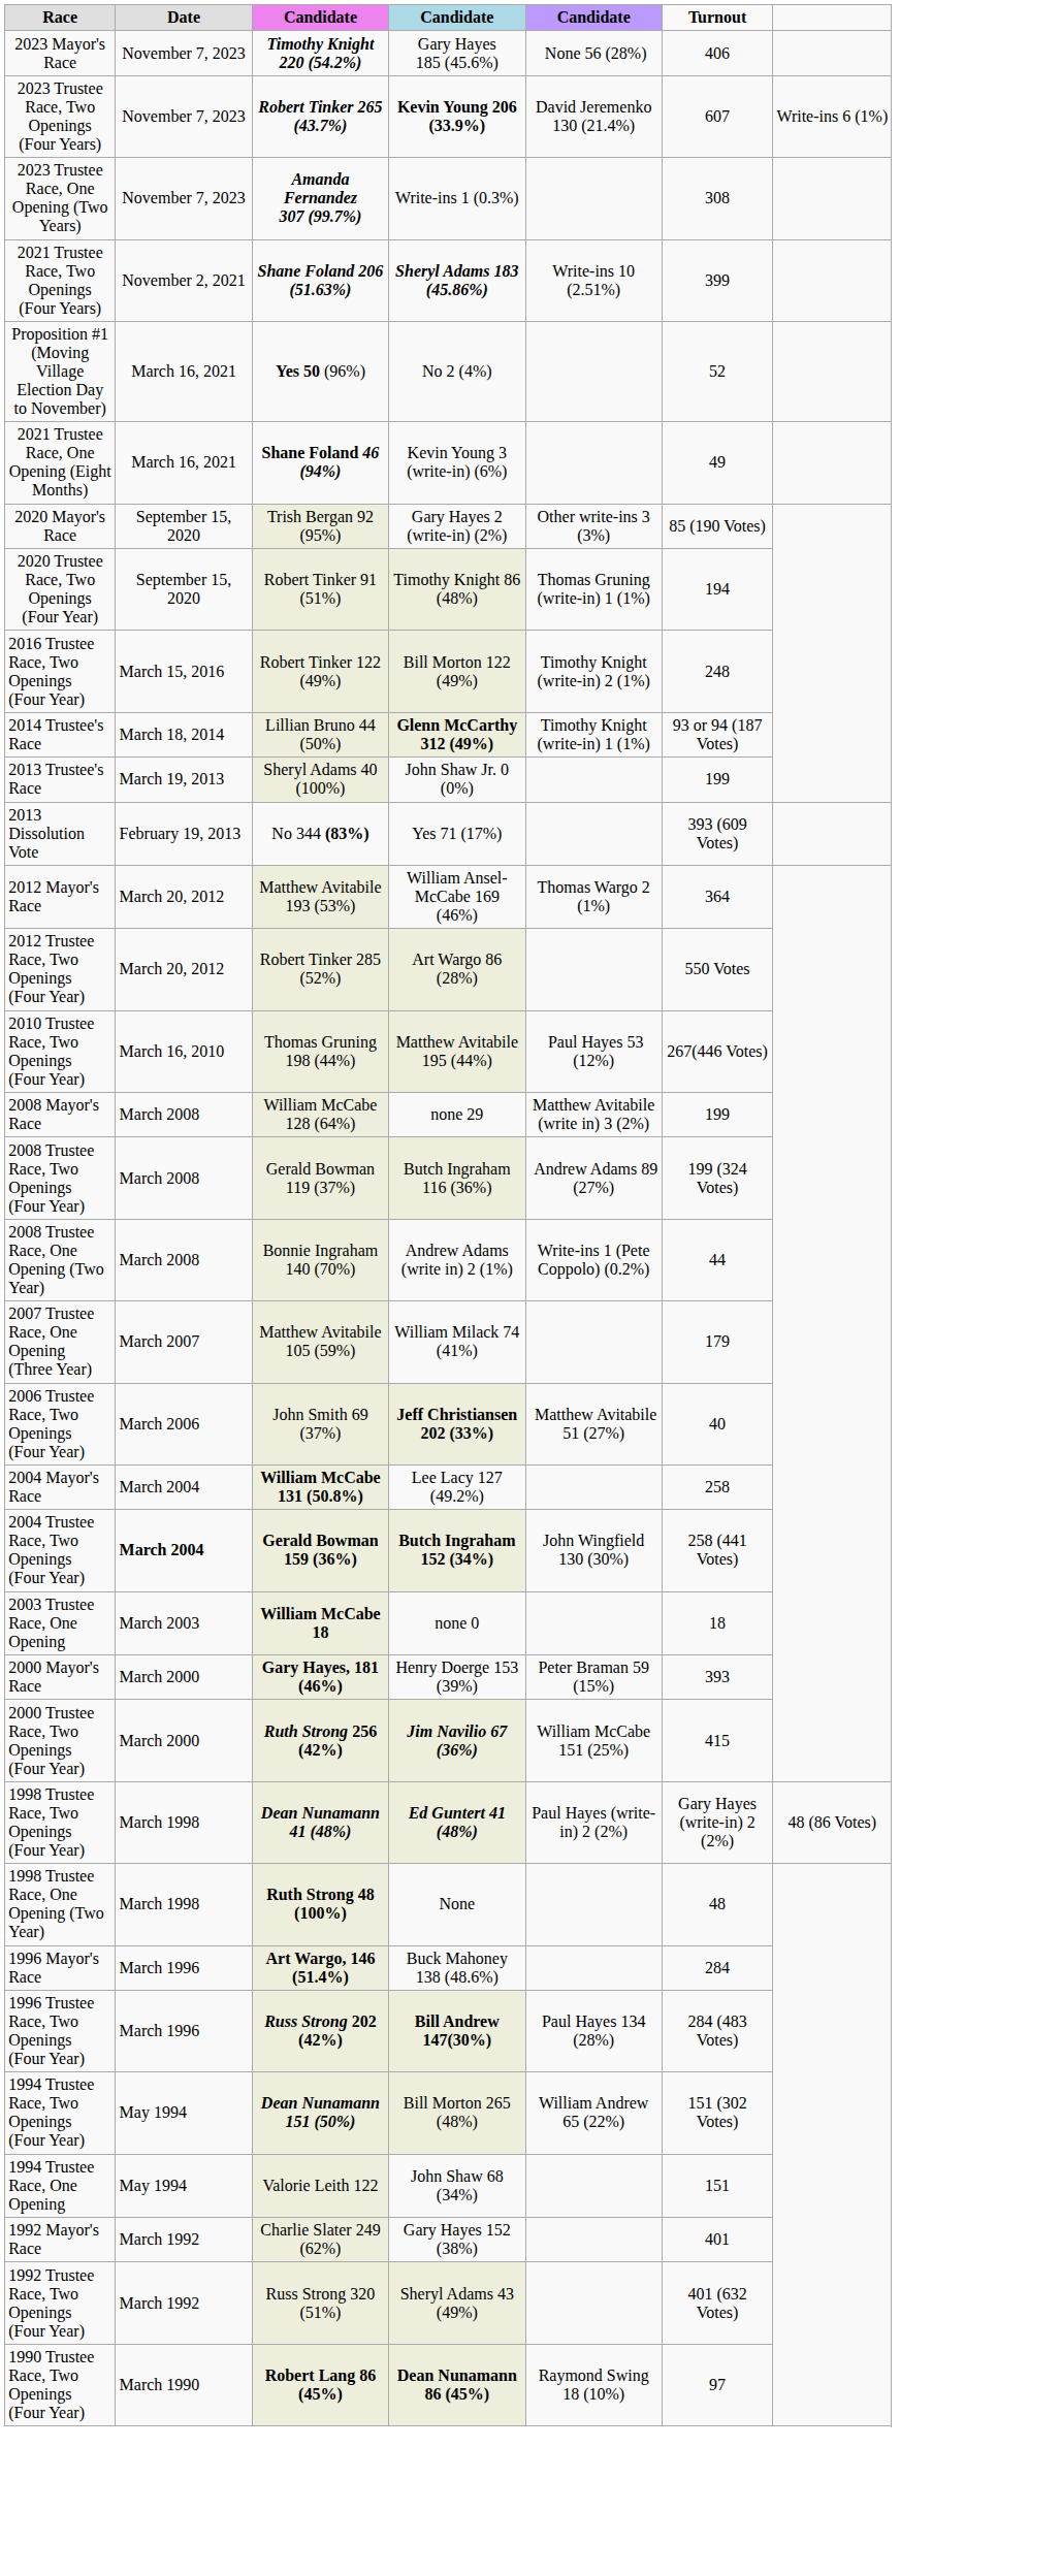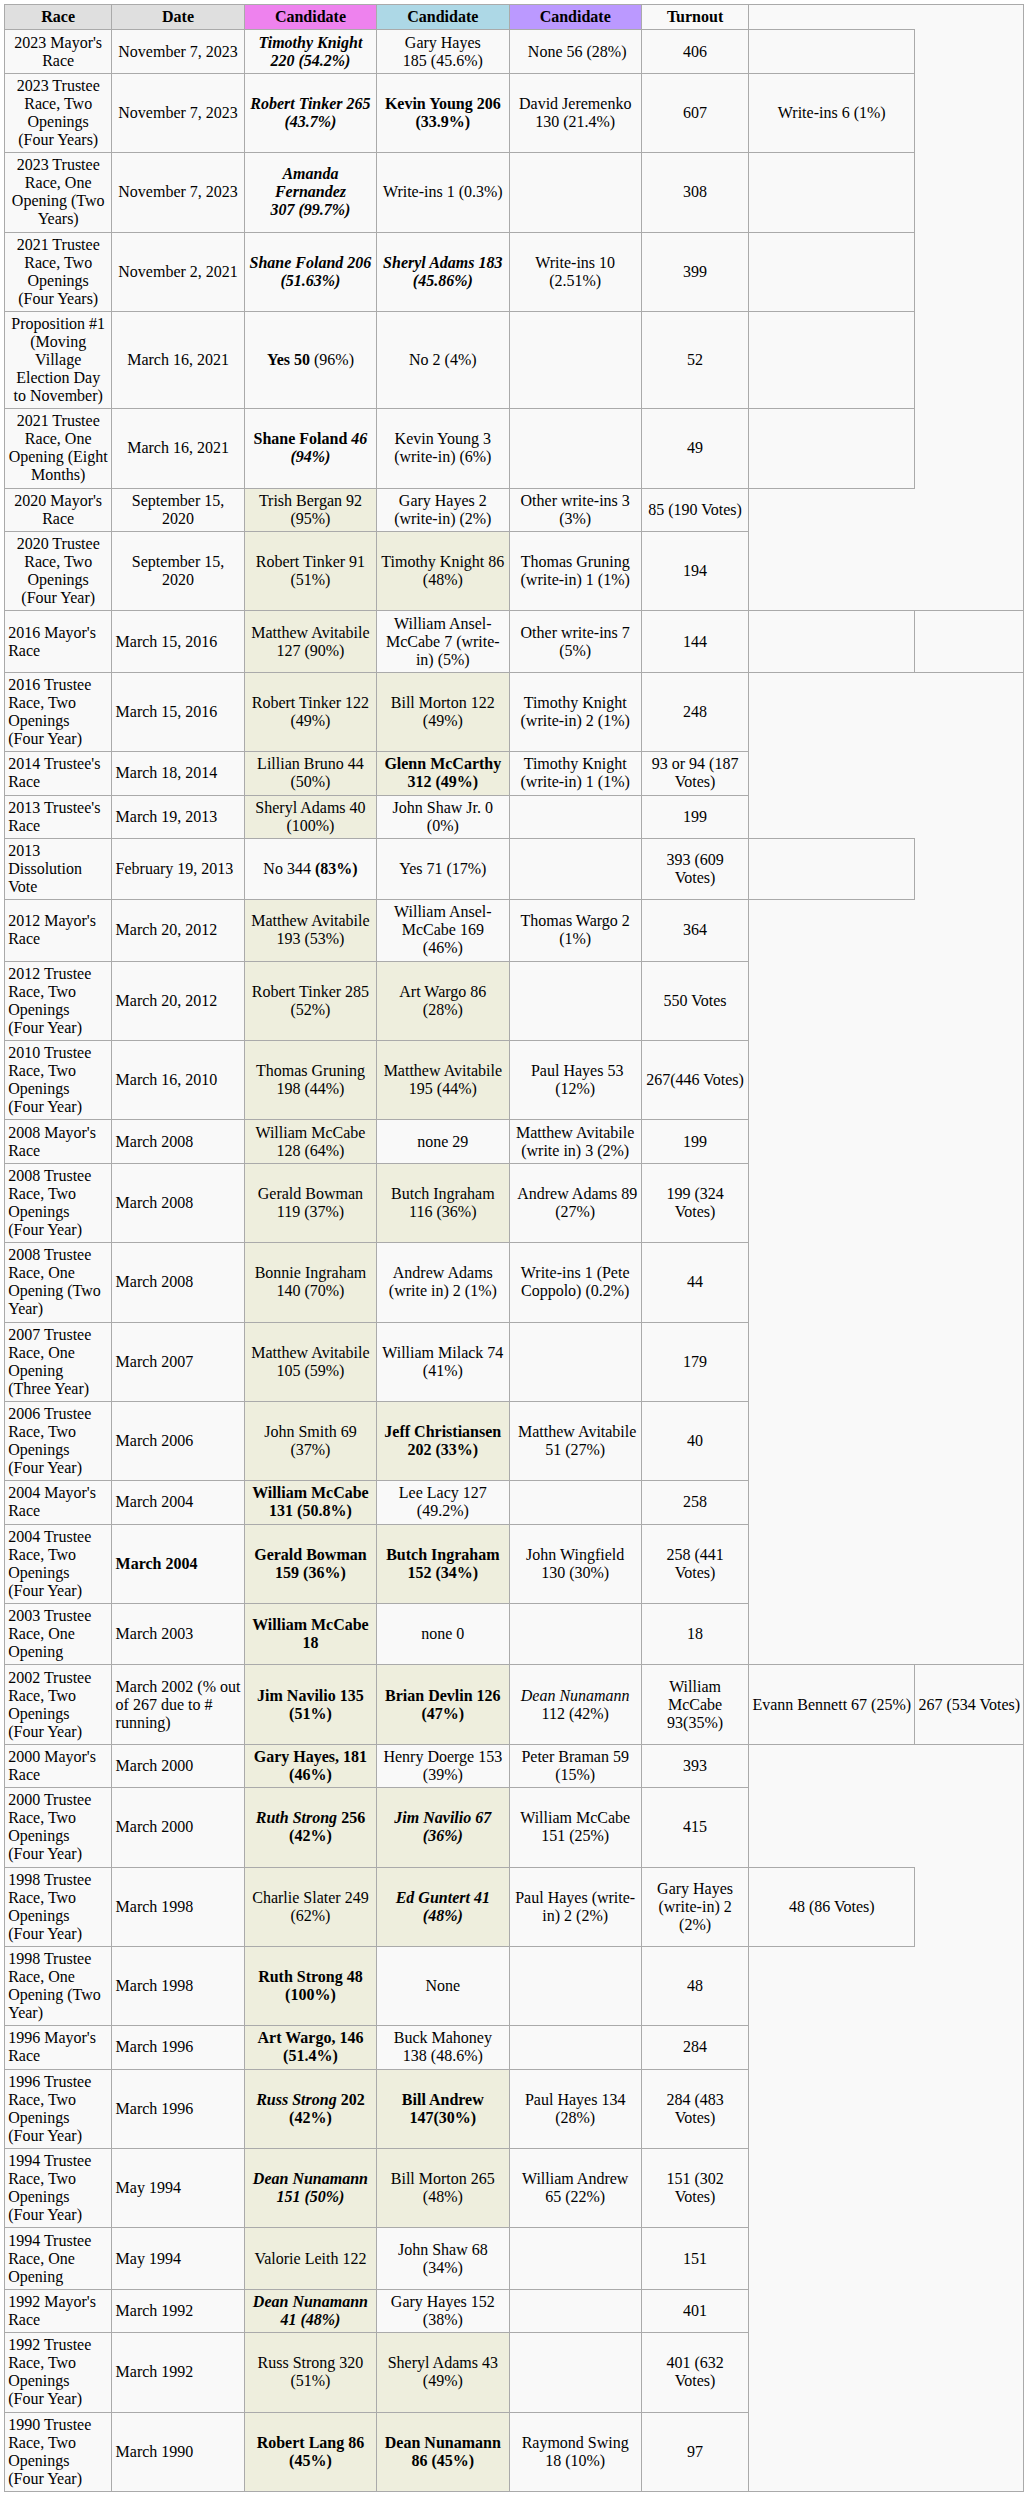 <table class="wikitable" style="text-align:center;">
 <tr>
 <td width=100px bgcolor="dfdfdf"><strong>Race</strong></td>
 <td width=125px bgcolor="dfdfdf"><strong>Date</strong></td>
 <td width=125px bgcolor="violet"><strong>Candidate</strong> <br></td>
 <td width=125px bgcolor="lightblue"><strong>Candidate</strong></td>
 <td width=125px bgcolor="bb99ff"><strong>Candidate</strong><br></td>
 <td width=100px><strong>Turnout</strong></td>
 </tr>
 <tr>
 <td>2023 Mayor's Race</td>
 <td>November 7, 2023</td>
 <td><strong><em>Timothy Knight 220 (54.2%)</em></strong></td>
 <td>Gary Hayes<br>185 (45.6%)</td>
 <td> None 56 (28%)</td>
 <td>406</td>
 <td></td>
 </tr>
 <tr>
 <td>2023 Trustee Race, Two Openings (Four Years)</td>
 <td>November 7, 2023</td>
 <td><strong><em>Robert Tinker 265 (43.7%)</em></strong></td>
 <td><strong>Kevin Young 206 (33.9%)</strong></td>
 <td>David Jeremenko 130 (21.4%)</td>
 <td>607</td>
 <td>Write-ins 6 (1%)</td>
 </tr>
 <tr>
 <td>2023 Trustee Race, One Opening (Two Years)</td>
 <td>November 7, 2023</td>
 <td><strong><em>Amanda Fernandez</em></strong><br><strong><em>307 (99.7%)</em></strong></td>
 <td>Write-ins 1 (0.3%)</td>
 <td></td>
 <td>308</td>
 <td></td>
 </tr>
 <tr>
 <td>2021 Trustee Race, Two Openings (Four Years)</td>
 <td>November 2, 2021</td>
 <td><strong><em>Shane Foland<strong> </strong>206 (51.63%)</em></strong></td>
 <td><strong><em>Sheryl Adams 183 (45.86%)</em></strong></td>
 <td>Write-ins 10 (2.51%)</td>
 <td>399</td>
 <td></td>
 </tr>
 <tr>
 <td>Proposition #1 (Moving Village Election Day to November)</td>
 <td>March 16, 2021</td>
 <td><strong>Yes 50</strong> (96%)</td>
 <td>No 2 (4%)</td>
 <td></td>
 <td>52</td>
 <td></td>
 </tr>
 <tr>
 <td>2021 Trustee Race, One Opening (Eight Months)</td>
 <td>March 16, 2021</td>
 <td><strong>Shane Foland <em>46 (94%)<strong><em></td>
 <td>Kevin Young 3 (write-in) (6%)</td>
 <td></td>
 <td>49</td>
 <td></td>
 </tr>
 <tr>
 <td>2020 Mayor's Race</td>
 <td>September 15, 2020</td>
 <td bgcolor="eeeedd"></em></strong>Trish Bergan 92 (95%)<strong><em></td>
 <td>Gary Hayes 2 (write-in) (2%)</td>
 <td>Other write-ins 3 (3%)</td>
 <td>85 (190 Votes)</td>
 </tr>
 <tr>
 <td>2020 Trustee Race, Two Openings (Four Year)</td>
 <td>September 15, 2020</td>
 <td bgcolor="eeeedd"></em></strong>Robert Tinker 91 (51%)<strong><em></td>
 <td bgcolor="eeeedd"></em></strong>Timothy Knight 86 (48%)<strong><em></td>
 <td>Thomas Gruning (write-in) 1 (1%)</td>
 <td>194</td>
+</tr>
+<tr>
+<td align="left">2016 Mayor's Race</td>
+<td align="left">March 15, 2016</td>
+<td bgcolor="eeeedd"></strong> </em> Matthew Avitabile 127 (90%) <em> <strong></td>
+<td>William Ansel-McCabe 7 (write-in) (5%)</td>
+<td>Other write-ins 7 (5%)</td>
+<td>144</td>
+<td></td>
+<td></td>
 </tr>
 <tr>
 <td align=left>2016 Trustee Race, Two Openings (Four Year)</td>
 <td align=left>March 15, 2016</td>
 <td bgcolor="eeeedd"></strong>Robert Tinker 122 (49%)<strong></td>
 <td bgcolor="eeeedd"></strong> Bill Morton 122 (49%) <strong></td>
 <td>Timothy Knight (write-in) 2 (1%)</td>
 <td>248</td>
 </tr>
 <tr>
 <td align=left>2014 Trustee's Race</td>
 <td align=left>March 18, 2014</td>
 <td bgcolor="eeeedd"></strong> Lillian Bruno 44 (50%) <strong></td>
 <td bgcolor="eeeedd"><strong> Glenn McCarthy 312 (49%)</strong></td>
 <td>Timothy Knight (write-in) 1 (1%)</td>
 <td>93 or 94 (187 Votes)</td>
 </tr>
 <tr>
 <td align=left>2013 Trustee's Race</td>
 <td align=left>March 19, 2013</td>
 <td bgcolor="eeeedd"></strong> Sheryl Adams 40 (100%) <strong></td>
 <td>John Shaw Jr. 0 (0%)</td>
 <td></td>
 <td>199</td>
 </tr>
 <tr>
 <td align=left>2013 Dissolution Vote</td>
 <td align=left>February 19, 2013</td>
 <td></strong> No 344 <strong>(83%)</td>
 <td>Yes 71 (17%)</td>
 <td></td>
 <td>393 (609 Votes)</td>
 <td></td>
 </tr>
 <tr>
 <td align=left>2012 Mayor's Race</td>
 <td align=left>March 20, 2012</td>
 <td bgcolor="eeeedd"></strong> Matthew Avitabile 193 (53%) <strong></td>
 <td></em>William Ansel-McCabe 169 (46%)<em></td>
 <td>Thomas Wargo 2 (1%)</td>
 <td>364</td>
 </tr>
 <tr>
 <td align=left>2012 Trustee Race, Two Openings (Four Year)</td>
 <td align=left>March 20, 2012</td>
 <td bgcolor="eeeedd"></strong>Robert Tinker 285 (52%)<strong></td>
 <td bgcolor="eeeedd"></strong>Art Wargo 86 (28%)<strong></td>
 <td></td>
 <td>550 Votes</td>
 </tr>
 <tr>
 <td align=left>2010 Trustee Race, Two Openings (Four Year)</td>
 <td align=left>March 16, 2010</td>
 <td bgcolor="eeeedd"></strong>Thomas Gruning 198 (44%)<strong></td>
 <td bgcolor="eeeedd"></strong> </em>Matthew Avitabile 195 (44%)<em> <strong></td>
 <td> Paul Hayes 53 (12%)</td>
 <td>267(446 Votes)</td>
 </tr>
 <tr>
 <td align="left">2008 Mayor's Race</td>
 <td align=left>March 2008</td>
 <td bgcolor="eeeedd"></strong> </em>William McCabe 128 (64%)<em> <strong></td>
 <td>none 29</td>
 <td>Matthew Avitabile (write in) 3 (2%)</td>
 <td>199</td>
 </tr>
 <tr>
 <td align=left>2008 Trustee Race, Two Openings (Four Year)</td>
 <td align=left>March 2008</td>
 <td bgcolor="eeeedd"></strong> </em>Gerald Bowman 119 (37%)<em> <strong></td>
 <td bgcolor="eeeedd"></strong> </em>Butch Ingraham 116 (36%)<em> <strong></td>
 <td> Andrew Adams 89 (27%)</td>
 <td>199 (324 Votes)</td>
 </tr>
 <tr>
 <td align="left">2008 Trustee Race, One Opening (Two Year)</td>
 <td align=left>March 2008</td>
 <td bgcolor="eeeedd"></strong>Bonnie Ingraham 140 (70%)<strong></td>
 <td>Andrew Adams (write in) 2 (1%)</td>
 <td>Write-ins 1 (Pete Coppolo) (0.2%)</td>
 <td>44</td>
 </tr>
 <tr>
 <td align="left">2007 Trustee Race, One Opening (Three Year)</td>
 <td align=left>March 2007</td>
 <td bgcolor="eeeedd"></strong>Matthew Avitabile 105 (59%)<strong></td>
 <td>William Milack 74 (41%)</td>
 <td></td>
 <td>179</td>
 </tr>
 <tr>
 <td align=left>2006 Trustee Race, Two Openings (Four Year)</td>
 <td align=left>March 2006</td>
 <td bgcolor="eeeedd"></em></strong> John Smith 69 (37%)</em> </strong></td>
 <td bgcolor="eeeedd"><strong>Jeff Christiansen 202 (33%)</strong></td>
 <td> Matthew Avitabile 51 (27%)</td>
 <td>40</td>
 </tr>
 <tr>
 <td align=left>2004 Mayor's Race</td>
 <td align=left>March 2004</td>
 <td bgcolor="eeeedd"><strong>William McCabe 131 (50.8%)</strong></td>
 <td>Lee Lacy 127 (49.2%)</td>
 <td></td>
 <td>258</td>
 </tr>
 <tr>
 <td align="left">2004 Trustee Race, Two Openings (Four Year)</td>
 <td align=left><strong>March 2004</strong></td>
 <td bgcolor="eeeedd"><strong>Gerald Bowman 159 (36%)</strong></td>
 <td bgcolor="eeeedd"><strong>Butch Ingraham 152 (34%)</strong></td>
 <td>John Wingfield 130 (30%)</td>
 <td>258 (441 Votes)</td>
 </tr>
 <tr>
 <td align="left">2003 Trustee Race, One Opening</td>
 <td align=left>March 2003</td>
 <td bgcolor="eeeedd"><strong>William McCabe 18</strong></td>
 <td>none 0</td>
 <td></td>
 <td>18</td>
 </tr>
 <tr>
+<td align="left">2002 Trustee Race, Two Openings (Four Year)</td>
+<td align=left>March 2002 (% out of 267 due to # running)</td>
+<td bgcolor="eeeedd"><strong>Jim Navilio 135 (51%)</strong> </td>
+<td bgcolor="eeeedd"><strong>Brian Devlin 126 (47%)</strong></td>
+<td><em>Dean Nunamann</em> 112 (42%)</td>
+<td>William McCabe 93(35%)</td>
+<td>Evann Bennett 67 (25%)</td>
+<td>267 (534 Votes)</td>
+</tr>
+<tr>
 <td align="left">2000 Mayor's Race</td>
 <td align=left>March 2000</td>
 <td bgcolor="eeeedd"><strong>Gary Hayes, 181 (46%)</strong></td>
 <td>Henry Doerge 153 (39%)</td>
 <td>Peter Braman 59 (15%)</td>
 <td>393</td>
 </tr>
 <tr>
 <td align="left">2000 Trustee Race, Two Openings (Four Year)</td>
 <td align=left>March 2000</td>
 <td bgcolor="eeeedd"><strong> <em>Ruth Strong</em> 256 (42%)</strong></td>
 <td bgcolor="eeeedd"><strong> <em>Jim Navilio 67 (36%)</em> </strong></td>
 <td>William McCabe 151 (25%)</td>
 <td>415</td>
 </tr>
 <tr>
 <td align=left>1998 Trustee Race, Two Openings (Four Year)</td>
 <td align=left>March 1998</td>
-<td bgcolor="eeeedd"><strong> <em>Dean Nunamann 41 (48%)</em> </strong></td>
+<td bgcolor="eeeedd"></strong>Charlie Slater 249 (62%)<strong></td>
 <td bgcolor="eeeedd"><strong> <em>Ed Guntert 41 (48%)</em> </strong></td>
 <td>Paul Hayes (write-in) 2 (2%)</td>
 <td>Gary Hayes (write-in) 2 (2%)</td>
 <td>48 (86 Votes)</td>
 </tr>
 <tr>
 <td align="left">1998 Trustee Race, One Opening (Two Year)</td>
 <td align=left>March 1998</td>
 <td bgcolor="eeeedd"><strong>Ruth Strong 48 (100%)</strong></td>
 <td>None</td>
 <td></td>
 <td>48</td>
 </tr>
 <tr>
 <td align="left">1996 Mayor's Race</td>
 <td align=left>March 1996</td>
 <td bgcolor="eeeedd"><strong>Art Wargo, 146 (51.4%)</strong></td>
 <td>Buck Mahoney 138 (48.6%)</td>
 <td></td>
 <td>284</td>
 </tr>
 <tr>
 <td align="left">1996 Trustee Race, Two Openings (Four Year)</td>
 <td align=left>March 1996</td>
 <td bgcolor="eeeedd"><strong> <em>Russ Strong</em> 202 (42%)</strong></td>
 <td bgcolor="eeeedd"><strong>Bill Andrew 147(30%)</strong></td>
 <td>Paul Hayes 134 (28%)</td>
 <td>284 (483 Votes)</td>
 </tr>
 <tr>
 <td align="left">1994 Trustee Race, Two Openings (Four Year)</td>
 <td align=left>May 1994</td>
 <td bgcolor="eeeedd"><strong><em>Dean Nunamann 151<em> (50%)<strong></td>
 <td bgcolor="eeeedd"></strong> Bill Morton 265 (48%) <strong></td>
 <td>William Andrew 65 (22%)</td>
 <td>151 (302 Votes)</td>
 </tr>
 <tr>
 <td align="left">1994 Trustee Race, One Opening</td>
 <td align=left>May 1994</td>
 <td bgcolor="eeeedd"></strong>Valorie Leith 122<strong></td>
 <td>John Shaw 68 (34%)</td>
 <td></td>
 <td>151</td>
 </tr>
 <tr>
 <td align=left>1992 Mayor's Race</td>
 <td align=left>March 1992</td>
-<td bgcolor="eeeedd"></strong>Charlie Slater 249 (62%)<strong></td>
+<td bgcolor="eeeedd"><strong> <em>Dean Nunamann 41 (48%)</em> </strong></td>
 <td>Gary Hayes 152 (38%)</td>
 <td></td>
 <td>401</td>
 </tr>
 <tr>
 <td align="left">1992 Trustee Race, Two Openings (Four Year)</td>
 <td align=left>March 1992</td>
 <td bgcolor="eeeedd"></em></strong>Russ Strong</em> 320 (51%)</strong></td>
 <td bgcolor="eeeedd"></strong> </em> Sheryl Adams 43 (49%) <em> <strong></td>
 <td></td>
 <td>401 (632 Votes)</td>
 </tr>
 <tr>
 <td align="left">1990 Trustee Race, Two Openings (Four Year)</td>
 <td align=left>March 1990</td>
 <td bgcolor="eeeedd"><strong> Robert Lang 86 (45%)</strong></td>
 <td bgcolor="eeeedd"><strong>Dean Nunamann 86 (45%)</strong></td>
 <td>Raymond Swing 18 (10%)</td>
 <td>97</td>
 </tr>
 <tr>
 </tr>
 </table>
